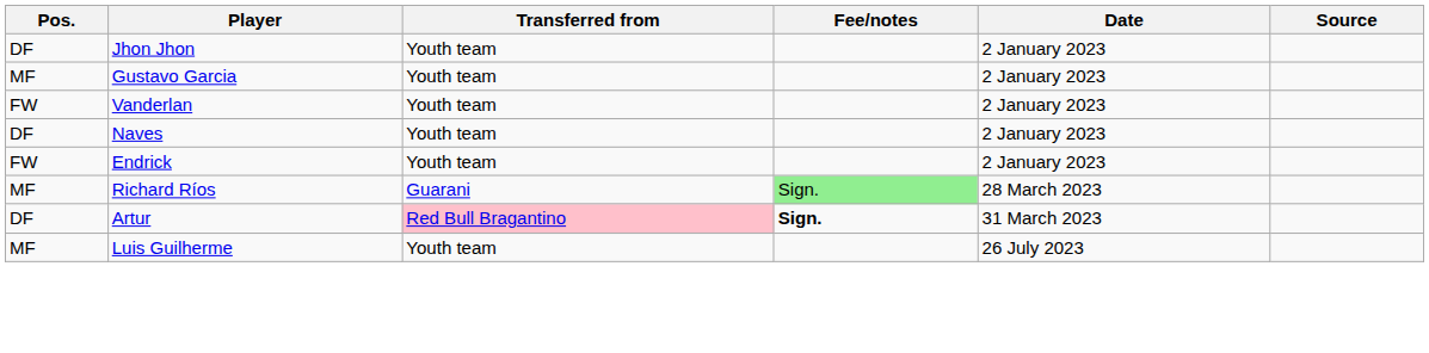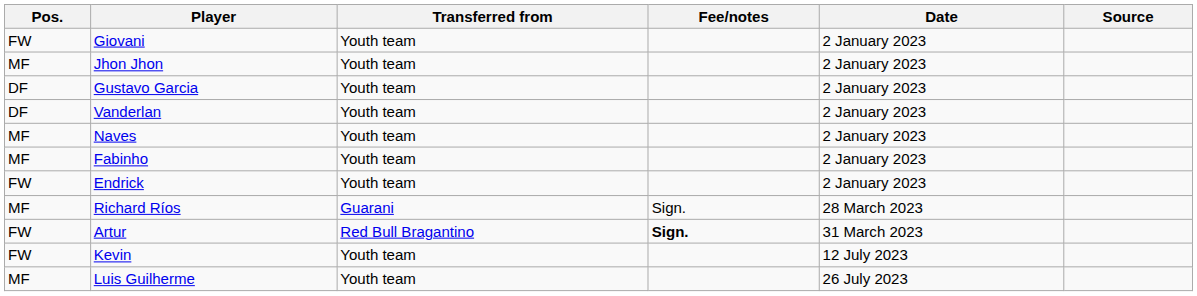 <table class="wikitable sortable" style="width:95%; text-align:center; font-size:95%; text-align:left;">
 <tr>
 <th><strong>Pos.</strong></th>
 <th><strong>Player</strong></th>
 <th><strong>Transferred from</strong></th>
 <th><strong>Fee/notes</strong></th>
 <th><strong>Date</strong></th>
 <th><strong>Source</strong></th>
 </tr>
 <tr>
-<td>DF</td>
+<td>FW</td>
+<td> <a href='#'>Giovani</a></td>
+<td>Youth team</td>
+<td></td>
+<td>2 January 2023</td>
+<td align=center></td>
+</tr>
+<tr>
+<td>MF</td>
 <td> <a href='#'>Jhon Jhon</a></td>
 <td>Youth team</td>
 <td></td>
 <td>2 January 2023</td>
 <td align=center></td>
 </tr>
 <tr>
-<td>MF</td>
+<td>DF</td>
 <td> <a href='#'>Gustavo Garcia</a></td>
 <td>Youth team</td>
 <td></td>
 <td>2 January 2023</td>
 <td align=center></td>
 </tr>
 <tr>
-<td>FW</td>
+<td>DF</td>
 <td> <a href='#'>Vanderlan</a></td>
 <td>Youth team</td>
 <td></td>
 <td>2 January 2023</td>
 <td align=center></td>
 </tr>
 <tr>
-<td>DF</td>
+<td>MF</td>
 <td> <a href='#'>Naves</a></td>
+<td>Youth team</td>
+<td></td>
+<td>2 January 2023</td>
+<td align=center></td>
+</tr>
+<tr>
+<td>MF</td>
+<td> <a href='#'>Fabinho</a></td>
 <td>Youth team</td>
 <td></td>
 <td>2 January 2023</td>
 <td align=center></td>
 </tr>
 <tr>
 <td>FW</td>
 <td> <a href='#'>Endrick</a></td>
 <td>Youth team</td>
 <td></td>
 <td>2 January 2023</td>
 <td align=center></td>
 </tr>
 <tr>
 <td>MF</td>
 <td> <a href='#'>Richard Ríos</a></td>
 <td> <a href='#'>Guarani</a></td>
-<td style="background: lightgreen;">Sign.</td>
+<td>Sign.</td>
 <td>28 March 2023</td>
 <td align=center></td>
 </tr>
 <tr>
-<td>DF</td>
+<td>FW</td>
 <td> <a href='#'>Artur</a></td>
-<td style="background: pink;"> <a href='#'>Red Bull Bragantino</a></td>
+<td> <a href='#'>Red Bull Bragantino</a></td>
 <td><strong>Sign.</strong></td>
 <td>31 March 2023</td>
+<td align=center></td>
+</tr>
+<tr>
+<td>FW</td>
+<td> <a href='#'>Kevin</a></td>
+<td>Youth team</td>
+<td></td>
+<td>12 July 2023</td>
 <td align=center></td>
 </tr>
 <tr>
 <td>MF</td>
 <td> <a href='#'>Luis Guilherme</a></td>
 <td>Youth team</td>
 <td></td>
 <td>26 July 2023</td>
 <td align=center></td>
 </tr>
 </table>
